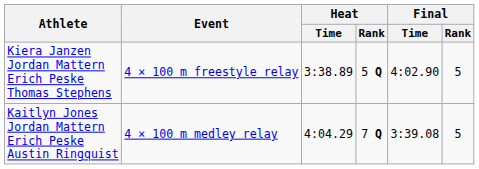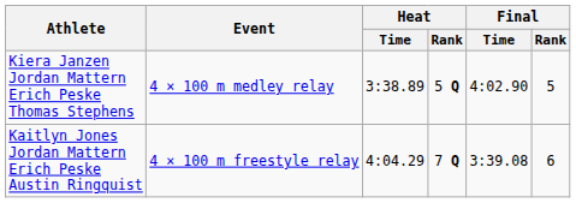 <table class=wikitable style=font-size:90%;text-align:center>
 <tr>
 <th rowspan=2>Athlete</th>
 <th rowspan=2>Event</th>
 <th colspan=2>Heat</th>
 <th colspan=2>Final</th>
 </tr>
 <tr style=font-size:95%>
 <th>Time</th>
 <th>Rank</th>
 <th>Time</th>
 <th>Rank</th>
 </tr>
 <tr>
 <td align=left><a href='#'>Kiera Janzen</a><br><a href='#'>Jordan Mattern</a><br><a href='#'>Erich Peske</a><br><a href='#'>Thomas Stephens</a></td>
-<td align=left><a href='#'>4 × 100 m freestyle relay</a></td>
+<td align=left><a href='#'>4 × 100 m medley relay</a></td>
 <td>3:38.89</td>
 <td>5 <strong>Q</strong></td>
 <td>4:02.90</td>
 <td>5</td>
 </tr>
 <tr>
 <td align=left><a href='#'>Kaitlyn Jones</a><br><a href='#'>Jordan Mattern</a><br><a href='#'>Erich Peske</a><br><a href='#'>Austin Ringquist</a></td>
-<td align=left><a href='#'>4 × 100 m medley relay</a></td>
+<td align=left><a href='#'>4 × 100 m freestyle relay</a></td>
 <td>4:04.29</td>
 <td>7 <strong>Q</strong></td>
 <td>3:39.08</td>
-<td>5</td>
+<td>6</td>
 </tr>
 </table>
